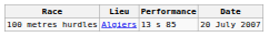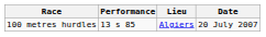 <table class="wikitable" style="border-collapse: collapse; font-size: 95%;">
 <tr>
 <th scope="col">Race</th>
+<th scope="col">Performance</th>
 <th scope="col">Lieu</th>
-<th scope="col">Performance</th>
 <th scope="col">Date</th>
 </tr>
 <tr>
 <td>100 metres hurdles</td>
+<td>13 s 85</td>
 <td><a href='#'>Algiers</a></td>
-<td>13 s 85</td>
 <td>20 July 2007</td>
 </tr>
 </table>
